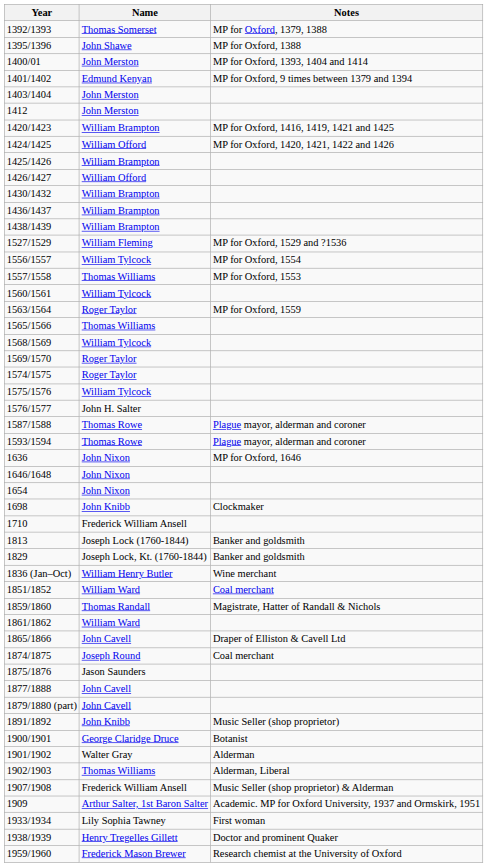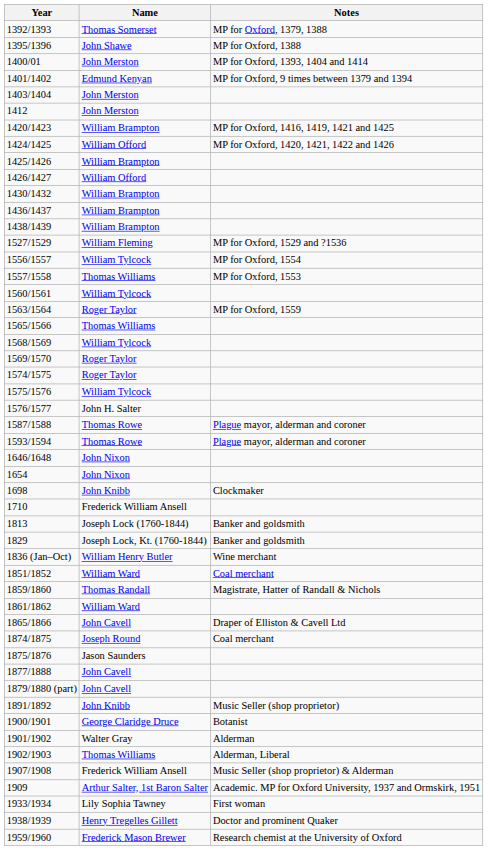 <table class="wikitable">
 <tr>
 <th>Year</th>
 <th>Name</th>
 <th>Notes</th>
 </tr>
 <tr>
 <td>1392/1393</td>
 <td><a href='#'>Thomas Somerset</a></td>
 <td>MP for <a href='#'>Oxford</a>, 1379, 1388</td>
 </tr>
 <tr>
 <td>1395/1396</td>
 <td><a href='#'>John Shawe</a></td>
 <td>MP for Oxford, 1388</td>
 </tr>
 <tr>
 <td>1400/01</td>
 <td><a href='#'>John Merston</a></td>
 <td>MP for Oxford, 1393, 1404 and 1414</td>
 </tr>
 <tr>
 <td>1401/1402</td>
 <td><a href='#'>Edmund Kenyan</a></td>
 <td>MP for Oxford, 9 times between 1379 and 1394</td>
 </tr>
 <tr>
 <td>1403/1404</td>
 <td><a href='#'>John Merston</a></td>
 <td></td>
 </tr>
 <tr>
 <td>1412</td>
 <td><a href='#'>John Merston</a></td>
 <td></td>
 </tr>
 <tr>
 <td>1420/1423</td>
 <td><a href='#'>William Brampton</a></td>
 <td>MP for Oxford, 1416, 1419, 1421 and 1425</td>
 </tr>
 <tr>
 <td>1424/1425</td>
 <td><a href='#'>William Offord</a></td>
 <td>MP for Oxford, 1420, 1421, 1422 and 1426</td>
 </tr>
 <tr>
 <td>1425/1426</td>
 <td><a href='#'>William Brampton</a></td>
 <td></td>
 </tr>
 <tr>
 <td>1426/1427</td>
 <td><a href='#'>William Offord</a></td>
 <td></td>
 </tr>
 <tr>
 <td>1430/1432</td>
 <td><a href='#'>William Brampton</a></td>
 <td></td>
 </tr>
 <tr>
 <td>1436/1437</td>
 <td><a href='#'>William Brampton</a></td>
 <td></td>
 </tr>
 <tr>
 <td>1438/1439</td>
 <td><a href='#'>William Brampton</a></td>
 <td></td>
 </tr>
 <tr>
 <td>1527/1529</td>
 <td><a href='#'>William Fleming</a></td>
 <td>MP for Oxford, 1529 and ?1536</td>
 </tr>
 <tr>
 <td>1556/1557</td>
 <td><a href='#'>William Tylcock</a></td>
 <td>MP for Oxford, 1554</td>
 </tr>
 <tr>
 <td>1557/1558</td>
 <td><a href='#'>Thomas Williams</a></td>
 <td>MP for Oxford, 1553</td>
 </tr>
 <tr>
 <td>1560/1561</td>
 <td><a href='#'>William Tylcock</a></td>
 <td></td>
 </tr>
 <tr>
 <td>1563/1564</td>
 <td><a href='#'>Roger Taylor</a></td>
 <td>MP for Oxford, 1559</td>
 </tr>
 <tr>
 <td>1565/1566</td>
 <td><a href='#'>Thomas Williams</a></td>
 <td></td>
 </tr>
 <tr>
 <td>1568/1569</td>
 <td><a href='#'>William Tylcock</a></td>
 <td></td>
 </tr>
 <tr>
 <td>1569/1570</td>
 <td><a href='#'>Roger Taylor</a></td>
 <td></td>
 </tr>
 <tr>
 <td>1574/1575</td>
 <td><a href='#'>Roger Taylor</a></td>
 <td></td>
 </tr>
 <tr>
 <td>1575/1576</td>
 <td><a href='#'>William Tylcock</a></td>
 <td></td>
 </tr>
 <tr>
 <td>1576/1577</td>
 <td>John H. Salter</td>
 <td></td>
 </tr>
 <tr>
 <td>1587/1588</td>
 <td><a href='#'>Thomas Rowe</a></td>
 <td><a href='#'>Plague</a> mayor, alderman and coroner</td>
 </tr>
 <tr>
 <td>1593/1594</td>
 <td><a href='#'>Thomas Rowe</a></td>
 <td><a href='#'>Plague</a> mayor, alderman and coroner</td>
 </tr>
 <tr>
-<td>1636</td>
-<td><a href='#'>John Nixon</a></td>
-<td>MP for Oxford, 1646</td>
-</tr>
-<tr>
 <td>1646/1648</td>
 <td><a href='#'>John Nixon</a></td>
 <td></td>
 </tr>
 <tr>
 <td>1654</td>
 <td><a href='#'>John Nixon</a></td>
 <td></td>
 </tr>
 <tr>
 <td>1698</td>
 <td><a href='#'>John Knibb</a></td>
 <td>Clockmaker</td>
 </tr>
 <tr>
 <td>1710</td>
 <td>Frederick William Ansell</td>
 <td></td>
 </tr>
 <tr>
 <td>1813</td>
 <td>Joseph Lock (1760-1844)<br></td>
 <td>Banker and goldsmith</td>
 </tr>
 <tr>
 <td>1829</td>
 <td>Joseph Lock, Kt. (1760-1844)<br></td>
 <td>Banker and goldsmith</td>
 </tr>
 <tr>
 <td>1836 (Jan–Oct)</td>
 <td><a href='#'>William Henry Butler</a></td>
 <td>Wine merchant</td>
 </tr>
 <tr>
 <td>1851/1852</td>
 <td><a href='#'>William Ward</a></td>
 <td><a href='#'>Coal merchant</a></td>
 </tr>
 <tr>
 <td>1859/1860</td>
 <td><a href='#'>Thomas Randall</a></td>
 <td>Magistrate, Hatter of Randall & Nichols</td>
 </tr>
 <tr>
 <td>1861/1862</td>
 <td><a href='#'>William Ward</a></td>
 <td></td>
 </tr>
 <tr>
 <td>1865/1866</td>
 <td><a href='#'>John Cavell</a></td>
 <td>Draper of Elliston & Cavell Ltd</td>
 </tr>
 <tr>
 <td>1874/1875</td>
 <td><a href='#'>Joseph Round</a></td>
 <td>Coal merchant</td>
 </tr>
 <tr>
 <td>1875/1876</td>
 <td>Jason Saunders</td>
 </tr>
 <tr>
 <td>1877/1888</td>
 <td><a href='#'>John Cavell</a></td>
 <td></td>
 </tr>
 <tr>
 <td>1879/1880 (part)</td>
 <td><a href='#'>John Cavell</a></td>
 <td></td>
 </tr>
 <tr>
 <td>1891/1892</td>
 <td><a href='#'>John Knibb</a></td>
 <td>Music Seller (shop proprietor)</td>
 </tr>
 <tr>
 <td>1900/1901</td>
 <td><a href='#'>George Claridge Druce</a></td>
 <td>Botanist</td>
 </tr>
 <tr>
 <td>1901/1902</td>
 <td>Walter Gray</td>
 <td>Alderman</td>
 </tr>
 <tr>
 <td>1902/1903</td>
 <td><a href='#'>Thomas Williams</a></td>
 <td>Alderman, Liberal</td>
 </tr>
 <tr>
 <td>1907/1908</td>
 <td>Frederick William Ansell</td>
 <td>Music Seller (shop proprietor) & Alderman</td>
 </tr>
 <tr>
 <td>1909</td>
 <td><a href='#'>Arthur Salter, 1st Baron Salter</a></td>
 <td>Academic. MP for Oxford University, 1937 and Ormskirk, 1951</td>
 </tr>
 <tr>
 <td>1933/1934</td>
 <td>Lily Sophia Tawney</td>
 <td>First woman</td>
 </tr>
 <tr>
 <td>1938/1939</td>
 <td><a href='#'>Henry Tregelles Gillett</a></td>
 <td>Doctor and prominent Quaker</td>
 </tr>
 <tr>
 <td>1959/1960</td>
 <td><a href='#'>Frederick Mason Brewer</a></td>
 <td>Research chemist at the University of Oxford</td>
 </tr>
 </table>
